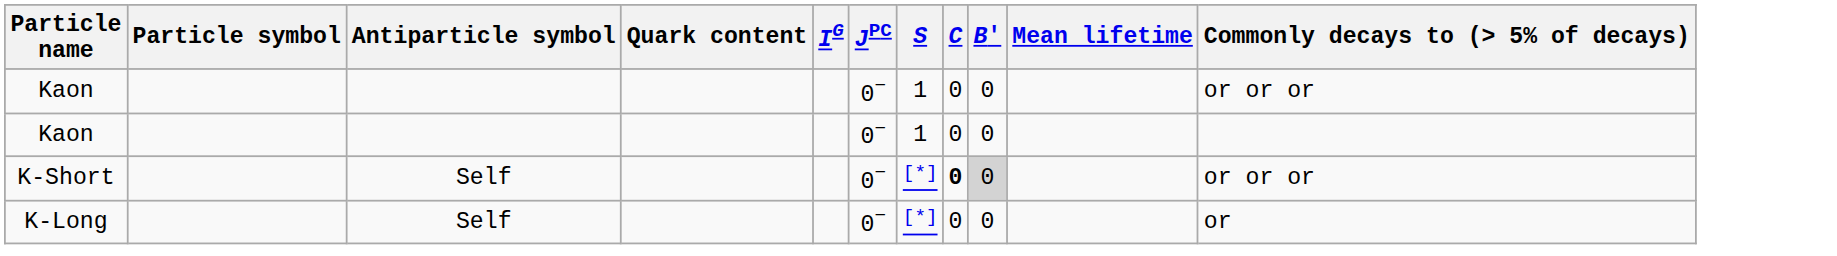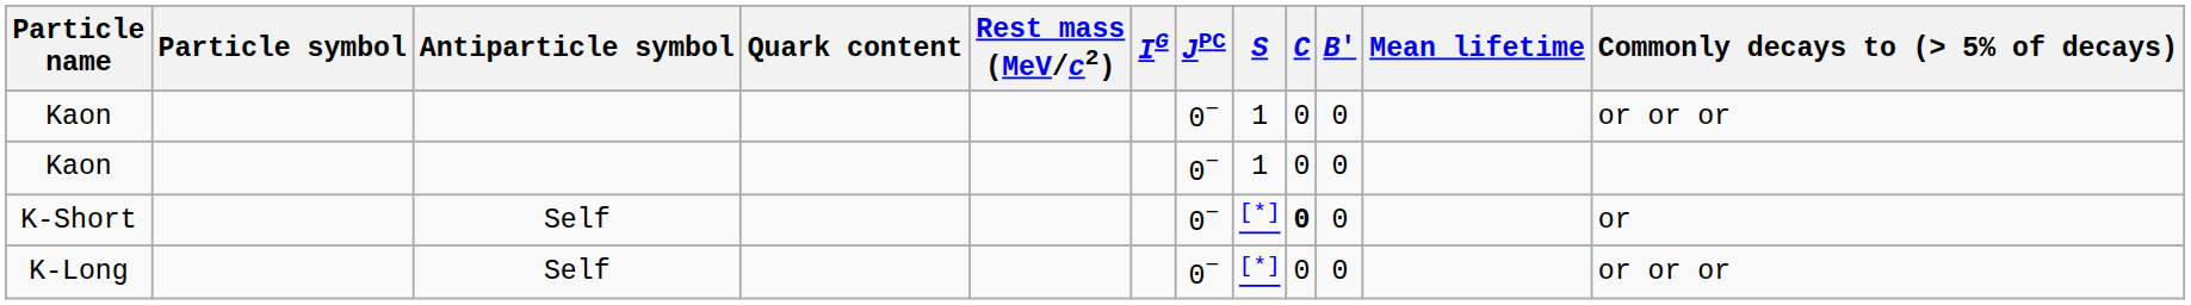 <table class="wikitable sortable" style="text-align: center;">
 <tr>
 <th class=unsortable>Particle<br>name</th>
 <th>Particle symbol</th>
 <th>Antiparticle symbol</th>
 <th class=unsortable>Quark content</th>
+<th><a href='#'>Rest mass</a><br>(<a href='#'>MeV</a>/<a href='#'><em>c</em></a><sup>2</sup>)</th>
 <th><a href='#'><em>I</em></a><sup><a href='#'><em>G</em></a></sup></th>
 <th><a href='#'><em>J</em></a><sup><a href='#'>P</a><a href='#'>C</a></sup></th>
 <th><a href='#'><em>S</em></a></th>
 <th><a href='#'><em>C</em></a></th>
 <th><a href='#'><em>B</em>′</a></th>
 <th><a href='#'>Mean lifetime</a> </th>
 <th class=unsortable>Commonly decays to (> 5% of decays)</th>
 </tr>
 <tr>
 <td>Kaon</td>
 <td style="text-align:center;"></td>
 <td style="text-align:center;"></td>
 <td style="text-align:center;"></td>
+<td style="text-align:left;"></td>
 <td style="text-align:center;"></td>
 <td style="text-align:center;">0<sup>−</sup></td>
 <td style="text-align:center;">1</td>
 <td style="text-align:center;">0</td>
 <td style="text-align:center;">0</td>
 <td style="text-align:right;"></td>
 <td style="text-align:left;"> or  or  or </td>
 </tr>
 <tr>
 <td>Kaon</td>
 <td style="text-align:center;"></td>
 <td style="text-align:center;"></td>
 <td style="text-align:center;"></td>
+<td style="text-align:left;"></td>
 <td style="text-align:center;"></td>
 <td style="text-align:center;">0<sup>−</sup></td>
 <td style="text-align:center;">1</td>
 <td style="text-align:center;">0</td>
 <td style="text-align:center;">0</td>
 <td style="text-align:center;"><sup></sup></td>
 <td style="text-align:center;"><sup></sup></td>
 </tr>
 <tr>
 <td>K-Short</td>
 <td style="text-align:center;"></td>
 <td style="text-align:center;">Self</td>
 <td style="text-align:center;"><sup></sup></td>
+<td style="text-align:center;"><sup></sup></td>
 <td style="text-align:center;"></td>
 <td style="text-align:center;">0<sup>−</sup></td>
 <td style="text-align:center;"><a href='#'><sup>[*]</sup></a></td>
 <td style="text-align:center;"><strong>0</strong></td>
-<td style="background: lightgrey; text-align:center;">0</td>
+<td style="text-align:center;">0</td>
 <td style="text-align:right;"></td>
-<td style="text-align:left;"> or  or  or </td>
+<td style="text-align:left;"> or </td>
 </tr>
 <tr>
 <td>K-Long</td>
 <td style="text-align:center;"></td>
 <td style="text-align:center;">Self</td>
 <td style="text-align:center;"><sup></sup></td>
+<td style="text-align:left;"><sup></sup></td>
 <td style="text-align:center;"></td>
 <td style="text-align:center;">0<sup>−</sup></td>
 <td style="text-align:center;"><a href='#'><sup>[*]</sup></a></td>
 <td style="text-align:center;">0</td>
 <td style="text-align:center;">0</td>
 <td style="text-align:right;"></td>
-<td style="text-align:left;"> or </td>
+<td style="text-align:left;"> or  or  or </td>
 </tr>
 </table>
